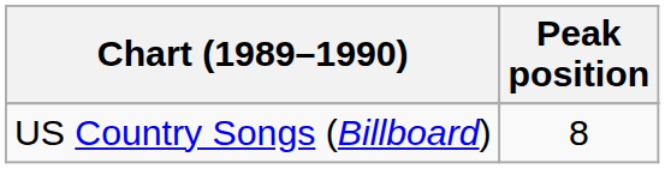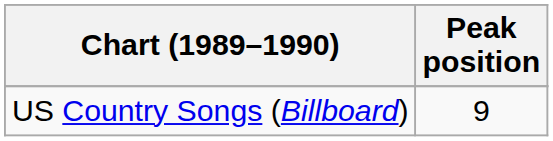 <table class="wikitable sortable">
 <tr>
 <th align="left">Chart (1989–1990)</th>
 <th align="center">Peak<br>position</th>
 </tr>
 <tr>
 </tr>
 <tr>
 <td>US <a href='#'>Country Songs</a> (<em><a href='#'>Billboard</a></em>)</td>
-<td align="center">8</td>
+<td align="center">9</td>
 </tr>
 </table>
